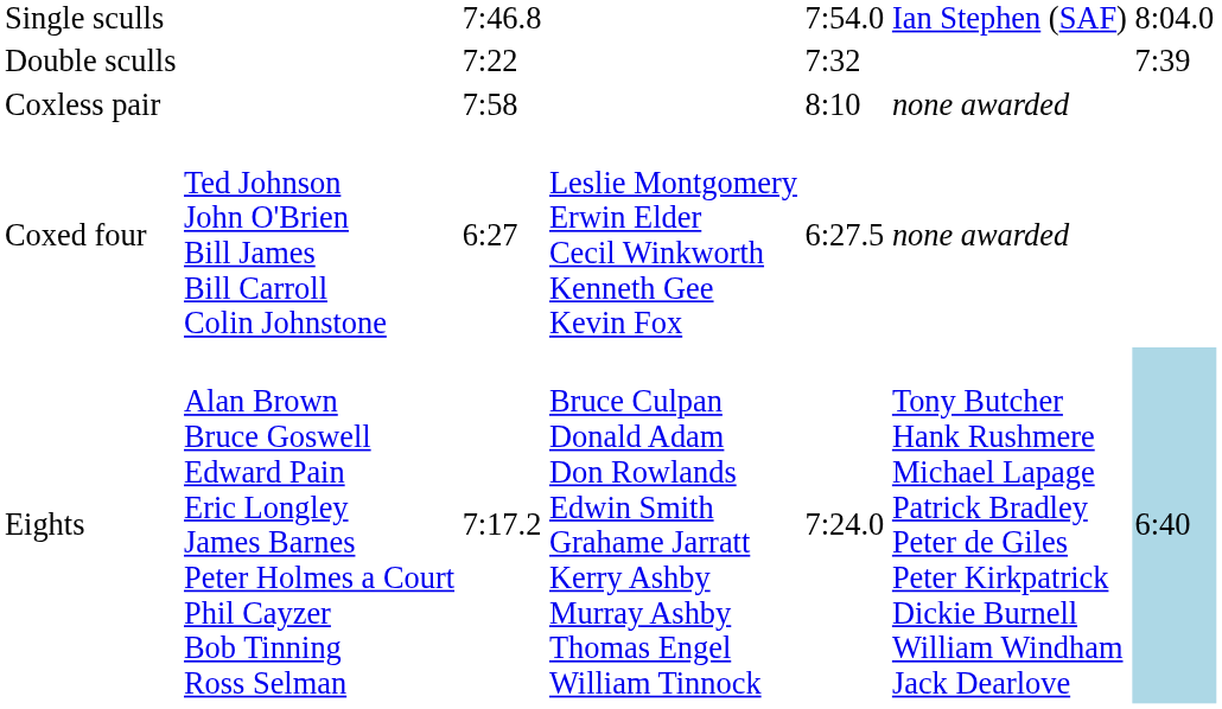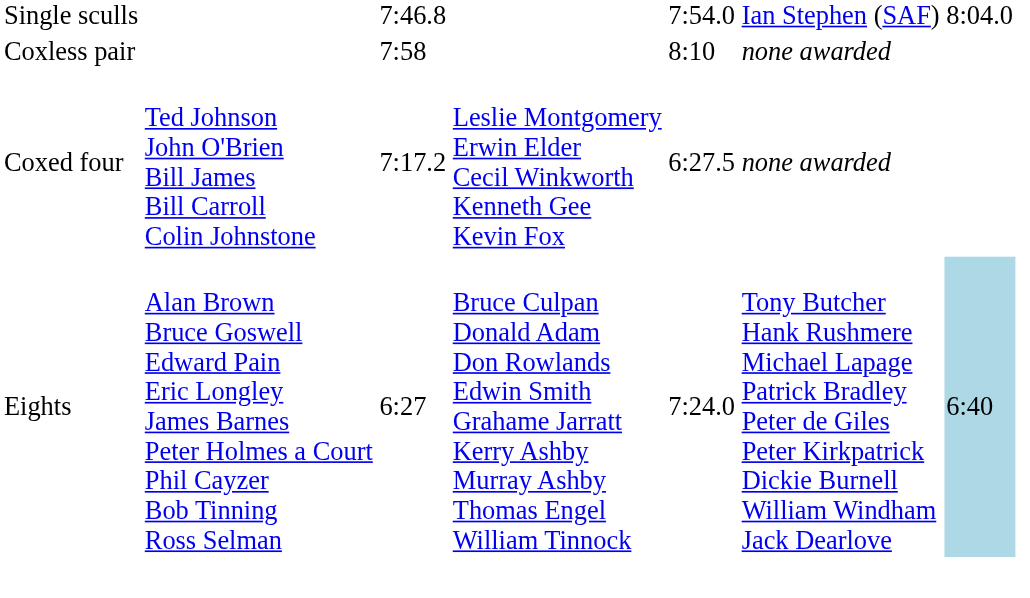 <table>
 <tr>
 <td>Single sculls</td>
 <td></td>
 <td>7:46.8</td>
 <td></td>
 <td>7:54.0</td>
 <td> <a href='#'>Ian Stephen</a> <span>(<a href='#'>SAF</a>)</span></td>
 <td>8:04.0</td>
-</tr>
-<tr>
-<td>Double sculls</td>
-<td></td>
-<td>7:22</td>
-<td></td>
-<td>7:32</td>
-<td></td>
-<td>7:39</td>
 </tr>
 <tr>
 <td>Coxless pair</td>
 <td></td>
 <td>7:58</td>
 <td></td>
 <td>8:10</td>
 <td colspan="2"><em>none awarded</em></td>
 </tr>
 <tr>
 <td>Coxed four</td>
 <td><br><a href='#'>Ted Johnson</a><br><a href='#'>John O'Brien</a><br><a href='#'>Bill James</a><br><a href='#'>Bill Carroll</a><br><a href='#'>Colin Johnstone</a></td>
-<td>6:27</td>
+<td>7:17.2</td>
 <td><br><a href='#'>Leslie Montgomery</a><br><a href='#'>Erwin Elder</a><br><a href='#'>Cecil Winkworth</a><br><a href='#'>Kenneth Gee</a><br><a href='#'>Kevin Fox</a></td>
 <td>6:27.5</td>
 <td colspan="2"><em>none awarded</em></td>
 </tr>
 <tr>
 <td>Eights</td>
 <td><br><a href='#'>Alan Brown</a><br><a href='#'>Bruce Goswell</a><br><a href='#'>Edward Pain</a><br><a href='#'>Eric Longley</a><br><a href='#'>James Barnes</a><br><a href='#'>Peter Holmes a Court</a><br><a href='#'>Phil Cayzer</a><br><a href='#'>Bob Tinning</a><br><a href='#'>Ross Selman</a></td>
-<td>7:17.2</td>
+<td>6:27</td>
 <td><br><a href='#'>Bruce Culpan</a><br><a href='#'>Donald Adam</a><br><a href='#'>Don Rowlands</a><br><a href='#'>Edwin Smith</a><br><a href='#'>Grahame Jarratt</a><br><a href='#'>Kerry Ashby</a><br><a href='#'>Murray Ashby</a><br><a href='#'>Thomas Engel</a><br><a href='#'>William Tinnock</a></td>
 <td>7:24.0</td>
 <td><br><a href='#'>Tony Butcher</a><br><a href='#'>Hank Rushmere</a><br><a href='#'>Michael Lapage</a><br><a href='#'>Patrick Bradley</a><br><a href='#'>Peter de Giles</a><br><a href='#'>Peter Kirkpatrick</a><br><a href='#'>Dickie Burnell</a><br><a href='#'>William Windham</a><br><a href='#'>Jack Dearlove</a></td>
 <td style="background: lightblue;">6:40</td>
 </tr>
 </table>
